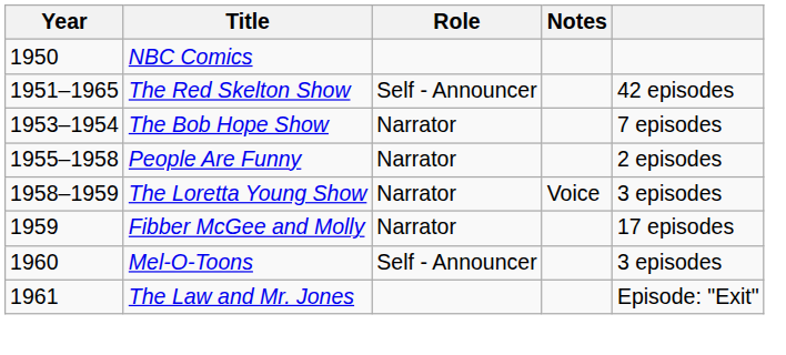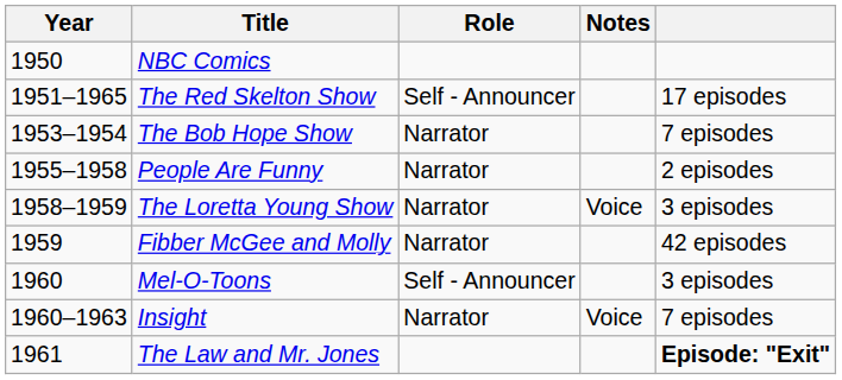 <table class="wikitable">
 <tr>
 <th>Year</th>
 <th>Title</th>
 <th>Role</th>
 <th>Notes</th>
 <th></th>
 </tr>
 <tr>
 <td>1950</td>
 <td><em><a href='#'>NBC Comics</a></em></td>
 <td></td>
 <td></td>
 <td></td>
 </tr>
 <tr>
 <td>1951–1965</td>
 <td><em><a href='#'>The Red Skelton Show</a></em></td>
 <td>Self - Announcer</td>
 <td></td>
-<td>42 episodes</td>
+<td>17 episodes</td>
 </tr>
 <tr>
 <td>1953–1954</td>
 <td><em><a href='#'>The Bob Hope Show</a></em></td>
 <td>Narrator</td>
 <td></td>
 <td>7 episodes</td>
 </tr>
 <tr>
 <td>1955–1958</td>
 <td><em><a href='#'>People Are Funny</a></em></td>
 <td>Narrator</td>
 <td></td>
 <td>2 episodes</td>
 </tr>
 <tr>
 <td>1958–1959</td>
 <td><em><a href='#'>The Loretta Young Show</a></em></td>
 <td>Narrator</td>
 <td>Voice</td>
 <td>3 episodes</td>
 </tr>
 <tr>
 <td>1959</td>
 <td><em><a href='#'>Fibber McGee and Molly</a></em></td>
 <td>Narrator</td>
 <td></td>
-<td>17 episodes</td>
+<td>42 episodes</td>
 </tr>
 <tr>
 <td>1960</td>
 <td><em><a href='#'>Mel-O-Toons</a></em></td>
 <td>Self - Announcer</td>
 <td></td>
 <td>3 episodes</td>
 </tr>
 <tr>
+<td>1960–1963</td>
+<td><em><a href='#'>Insight</a></em></td>
+<td>Narrator</td>
+<td>Voice</td>
+<td>7 episodes</td>
+</tr>
+<tr>
 <td>1961</td>
 <td><em><a href='#'>The Law and Mr. Jones</a></em></td>
 <td></td>
 <td></td>
-<td>Episode: "Exit"</td>
+<td><strong>Episode: "Exit"</strong></td>
 </tr>
 </table>
